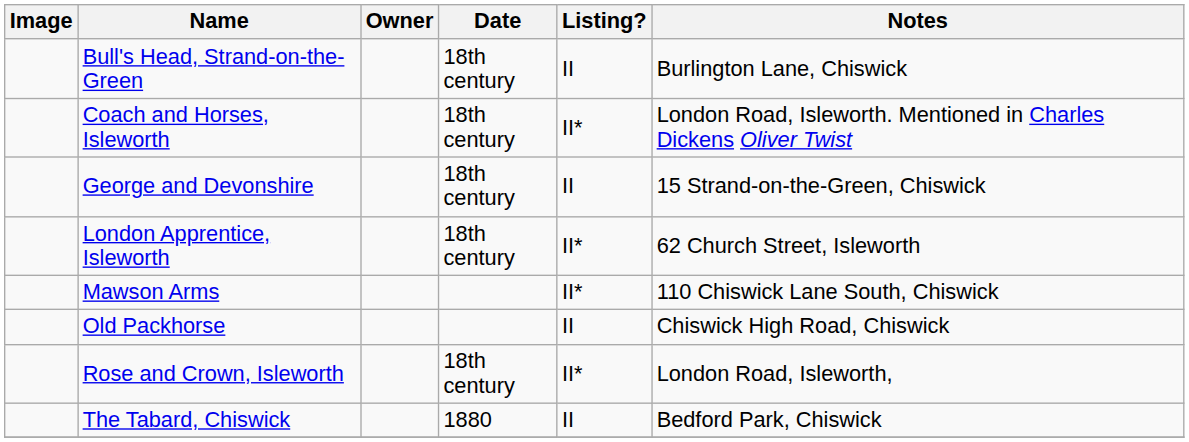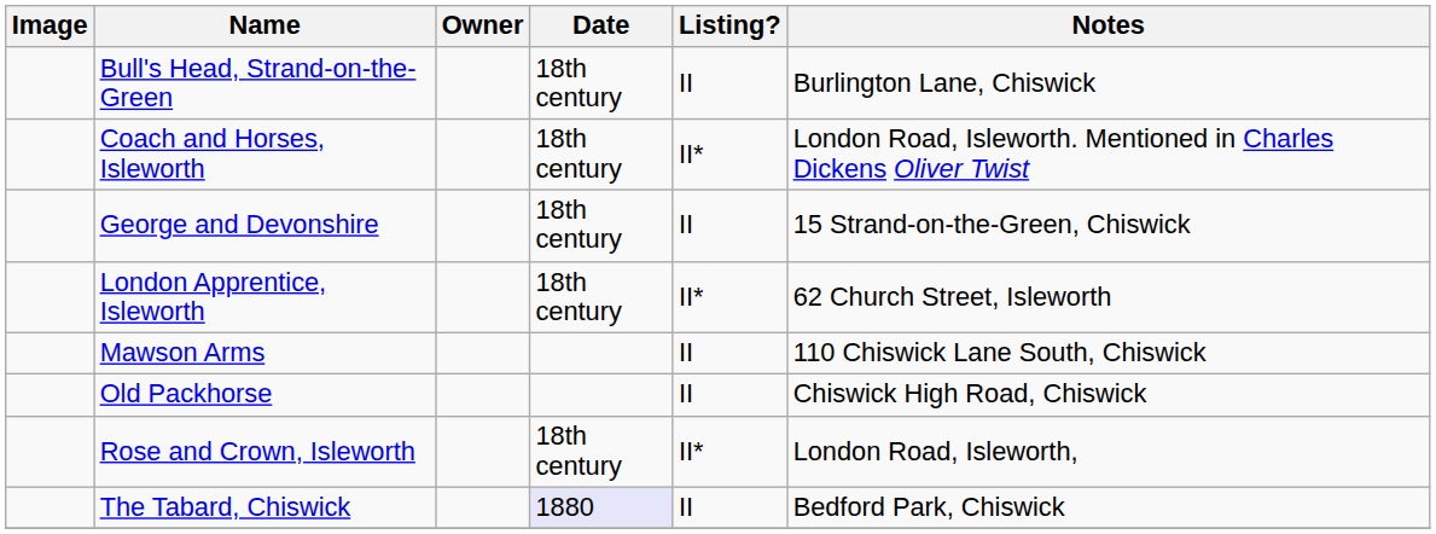 <table class="wikitable sortable">
 <tr>
 <th>Image</th>
 <th>Name</th>
 <th>Owner</th>
 <th>Date</th>
 <th>Listing?</th>
 <th>Notes</th>
 </tr>
 <tr>
 <td></td>
 <td><a href='#'>Bull's Head, Strand-on-the-Green</a></td>
 <td></td>
 <td>18th century</td>
 <td>II</td>
 <td>Burlington Lane, Chiswick</td>
 </tr>
 <tr>
 <td></td>
 <td><a href='#'>Coach and Horses, Isleworth</a></td>
 <td></td>
 <td>18th century</td>
 <td>II*</td>
 <td>London Road, Isleworth. Mentioned in <a href='#'>Charles Dickens</a> <em><a href='#'>Oliver Twist</a></em></td>
 </tr>
 <tr>
 <td></td>
 <td><a href='#'>George and Devonshire</a></td>
 <td></td>
 <td>18th century</td>
 <td>II</td>
 <td>15 Strand-on-the-Green, Chiswick</td>
 </tr>
 <tr>
 <td></td>
 <td><a href='#'>London Apprentice, Isleworth</a></td>
 <td></td>
 <td>18th century</td>
 <td>II*</td>
 <td>62 Church Street, Isleworth</td>
 </tr>
 <tr>
 <td></td>
 <td><a href='#'>Mawson Arms</a></td>
 <td></td>
 <td></td>
-<td>II*</td>
+<td>II</td>
 <td>110 Chiswick Lane South, Chiswick</td>
 </tr>
 <tr>
 <td></td>
 <td><a href='#'>Old Packhorse</a></td>
 <td></td>
 <td></td>
 <td>II</td>
 <td>Chiswick High Road, Chiswick</td>
 </tr>
 <tr>
 <td></td>
 <td><a href='#'>Rose and Crown, Isleworth</a></td>
 <td></td>
 <td>18th century</td>
 <td>II*</td>
 <td>London Road, Isleworth,</td>
 </tr>
 <tr>
 <td></td>
 <td><a href='#'>The Tabard, Chiswick</a></td>
 <td></td>
-<td>1880</td>
+<td style="background: lavender;">1880</td>
 <td>II</td>
 <td>Bedford Park, Chiswick</td>
 </tr>
 <tr>
 </tr>
 </table>
